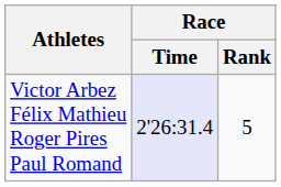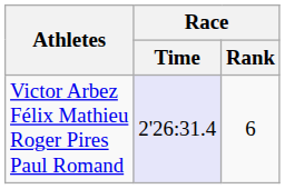 <table class="wikitable" border="1" style="font-size:90%">
 <tr>
 <th rowspan=2>Athletes</th>
 <th colspan=2>Race</th>
 </tr>
 <tr>
 <th>Time</th>
 <th>Rank</th>
 </tr>
 <tr>
 <td><a href='#'>Victor Arbez</a><br><a href='#'>Félix Mathieu</a><br><a href='#'>Roger Pires</a><br><a href='#'>Paul Romand</a></td>
 <td align=center style="background: lavender;">2'26:31.4</td>
-<td align=center>5</td>
+<td align=center>6</td>
 </tr>
 </table>
